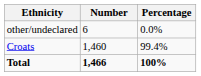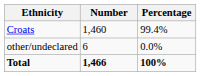 <table class="wikitable">
 <tr>
 <th width="100px">Ethnicity</th>
 <th width="80px">Number</th>
 <th width="80px">Percentage</th>
 </tr>
 <tr>
+<td><a href='#'>Croats</a></td>
+<td>1,460</td>
+<td>99.4%</td>
+</tr>
+<tr>
 <td>other/undeclared</td>
 <td>6</td>
 <td>0.0%</td>
-</tr>
-<tr>
-<td><a href='#'>Croats</a></td>
-<td>1,460</td>
-<td>99.4%</td>
 </tr>
 <tr>
 <td><strong>Total</strong></td>
 <td><strong>1,466</strong></td>
 <td><strong>100%</strong></td>
 </tr>
 </table>
